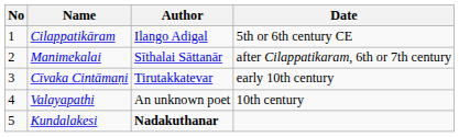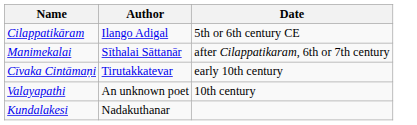 <table class="wikitable">
 <tr>
-<th>No</th>
 <th>Name</th>
 <th>Author</th>
 <th>Date</th>
 </tr>
 <tr>
-<td>1</td>
 <td><em><a href='#'>Cilappatikāram</a></em></td>
 <td><a href='#'>Ilango Adigal</a></td>
 <td>5th or 6th century CE</td>
 </tr>
 <tr>
-<td>2</td>
 <td><em><a href='#'>Manimekalai</a></em></td>
 <td><a href='#'>Sīthalai Sāttanār</a></td>
 <td>after <em>Cilappatikaram</em>, 6th or 7th century</td>
 </tr>
 <tr>
-<td>3</td>
 <td><em><a href='#'>Cīvaka Cintāmaṇi</a></em></td>
 <td><a href='#'>Tirutakkatevar</a></td>
 <td>early 10th century</td>
 </tr>
 <tr>
-<td>4</td>
 <td><em><a href='#'>Valayapathi</a></em></td>
 <td>An unknown poet</td>
 <td>10th century</td>
 </tr>
 <tr>
-<td>5</td>
 <td><em><a href='#'>Kundalakesi</a></em></td>
-<td><strong>Nadakuthanar</strong></td>
+<td>Nadakuthanar</td>
 <td></td>
 </tr>
 </table>
